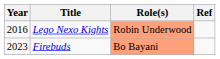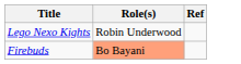 <table class="wikitable">
 <tr>
-<th>Year</th>
 <th>Title</th>
 <th>Role(s)</th>
 <th>Ref</th>
 </tr>
 <tr>
-<td>2016</td>
 <td><a href='#'><em>Lego Nexo Kights</em></a></td>
-<td style="background: lightsalmon;">Robin Underwood</td>
+<td>Robin Underwood</td>
 <td></td>
 </tr>
 <tr>
-<td>2023</td>
 <td><em><a href='#'>Firebuds</a></em></td>
 <td style="background: lightsalmon;">Bo Bayani</td>
 <td></td>
 </tr>
 </table>
